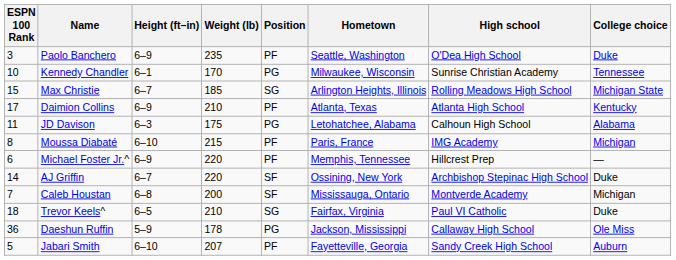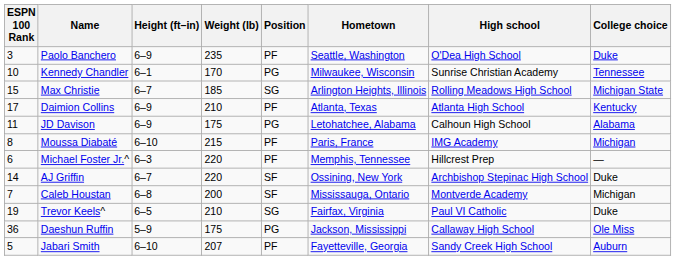 <table class="wikitable sortable" style="font-size: 75%" style="width: 75%">
 <tr>
 <th>ESPN<br>100<br>Rank</th>
 <th>Name</th>
 <th>Height (ft–in)</th>
 <th>Weight (lb)</th>
 <th>Position</th>
 <th>Hometown</th>
 <th>High school</th>
 <th>College choice</th>
 </tr>
 <tr>
 <td>3</td>
 <td><a href='#'>Paolo Banchero</a></td>
 <td>6–9</td>
 <td>235</td>
 <td>PF</td>
 <td><a href='#'>Seattle, Washington</a></td>
 <td><a href='#'>O'Dea High School</a></td>
 <td><a href='#'>Duke</a></td>
 </tr>
 <tr>
 <td>10</td>
 <td><a href='#'>Kennedy Chandler</a></td>
 <td>6–1</td>
 <td>170</td>
 <td>PG</td>
 <td><a href='#'>Milwaukee, Wisconsin</a></td>
 <td>Sunrise Christian Academy</td>
 <td><a href='#'>Tennessee</a></td>
 </tr>
 <tr>
 <td>15</td>
 <td><a href='#'>Max Christie</a></td>
 <td>6–7</td>
 <td>185</td>
 <td>SG</td>
 <td><a href='#'>Arlington Heights, Illinois</a></td>
 <td><a href='#'>Rolling Meadows High School</a></td>
 <td><a href='#'>Michigan State</a></td>
 </tr>
 <tr>
 <td>17</td>
 <td><a href='#'>Daimion Collins</a></td>
 <td>6–9</td>
 <td>210</td>
 <td>PF</td>
 <td><a href='#'>Atlanta, Texas</a></td>
 <td><a href='#'>Atlanta High School</a></td>
 <td><a href='#'>Kentucky</a></td>
 </tr>
 <tr>
 <td>11</td>
 <td><a href='#'>JD Davison</a></td>
-<td>6–3</td>
+<td>6–9</td>
 <td>175</td>
 <td>PG</td>
 <td><a href='#'>Letohatchee, Alabama</a></td>
 <td>Calhoun High School</td>
 <td><a href='#'>Alabama</a></td>
 </tr>
 <tr>
 <td>8</td>
 <td><a href='#'>Moussa Diabaté</a></td>
 <td>6–10</td>
 <td>215</td>
 <td>PF</td>
 <td><a href='#'>Paris, France</a></td>
 <td><a href='#'>IMG Academy</a></td>
 <td><a href='#'>Michigan</a></td>
 </tr>
 <tr>
 <td>6</td>
 <td><a href='#'>Michael Foster Jr.</a>^</td>
-<td>6–9</td>
+<td>6–3</td>
 <td>220</td>
 <td>PF</td>
 <td><a href='#'>Memphis, Tennessee</a></td>
 <td>Hillcrest Prep</td>
 <td>—</td>
 </tr>
 <tr>
 <td>14</td>
 <td><a href='#'>AJ Griffin</a></td>
 <td>6–7</td>
 <td>220</td>
 <td>SF</td>
 <td><a href='#'>Ossining, New York</a></td>
 <td><a href='#'>Archbishop Stepinac High School</a></td>
 <td>Duke</td>
 </tr>
 <tr>
 <td>7</td>
 <td><a href='#'>Caleb Houstan</a></td>
 <td>6–8</td>
 <td>200</td>
 <td>SF</td>
 <td><a href='#'>Mississauga, Ontario</a></td>
 <td><a href='#'>Montverde Academy</a></td>
 <td>Michigan</td>
 </tr>
 <tr>
-<td>18</td>
+<td>19</td>
 <td><a href='#'>Trevor Keels</a>^</td>
 <td>6–5</td>
 <td>210</td>
 <td>SG</td>
 <td><a href='#'>Fairfax, Virginia</a></td>
 <td><a href='#'>Paul VI Catholic</a></td>
 <td>Duke</td>
 </tr>
 <tr>
 <td>36</td>
 <td><a href='#'>Daeshun Ruffin</a></td>
 <td>5–9</td>
-<td>178</td>
+<td>175</td>
 <td>PG</td>
 <td><a href='#'>Jackson, Mississippi</a></td>
 <td><a href='#'>Callaway High School</a></td>
 <td><a href='#'>Ole Miss</a></td>
 </tr>
 <tr>
 <td>5</td>
 <td><a href='#'>Jabari Smith</a></td>
 <td>6–10</td>
 <td>207</td>
 <td>PF</td>
 <td><a href='#'>Fayetteville, Georgia</a></td>
 <td><a href='#'>Sandy Creek High School</a></td>
 <td><a href='#'>Auburn</a></td>
 </tr>
 </table>
